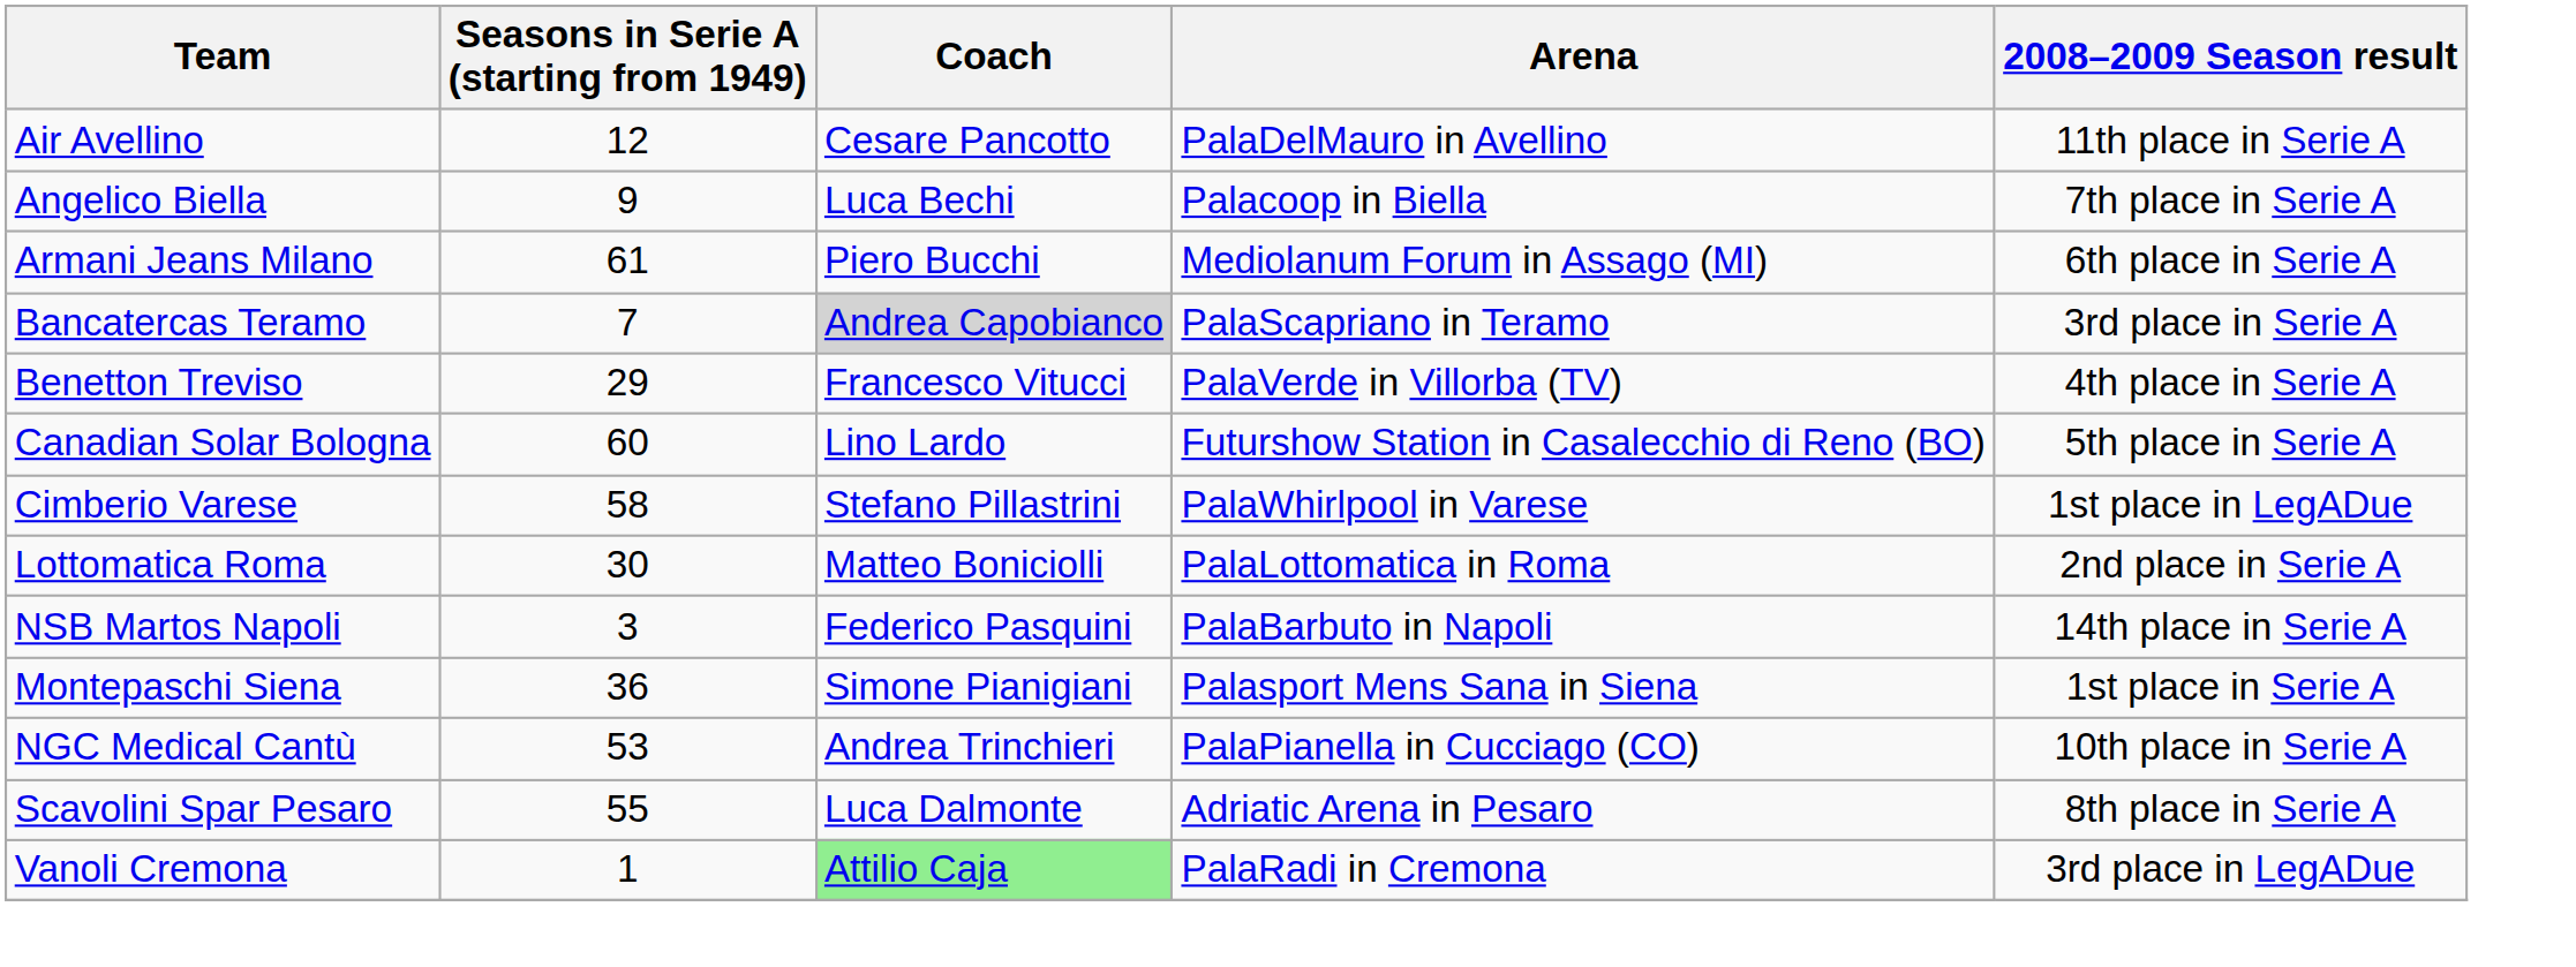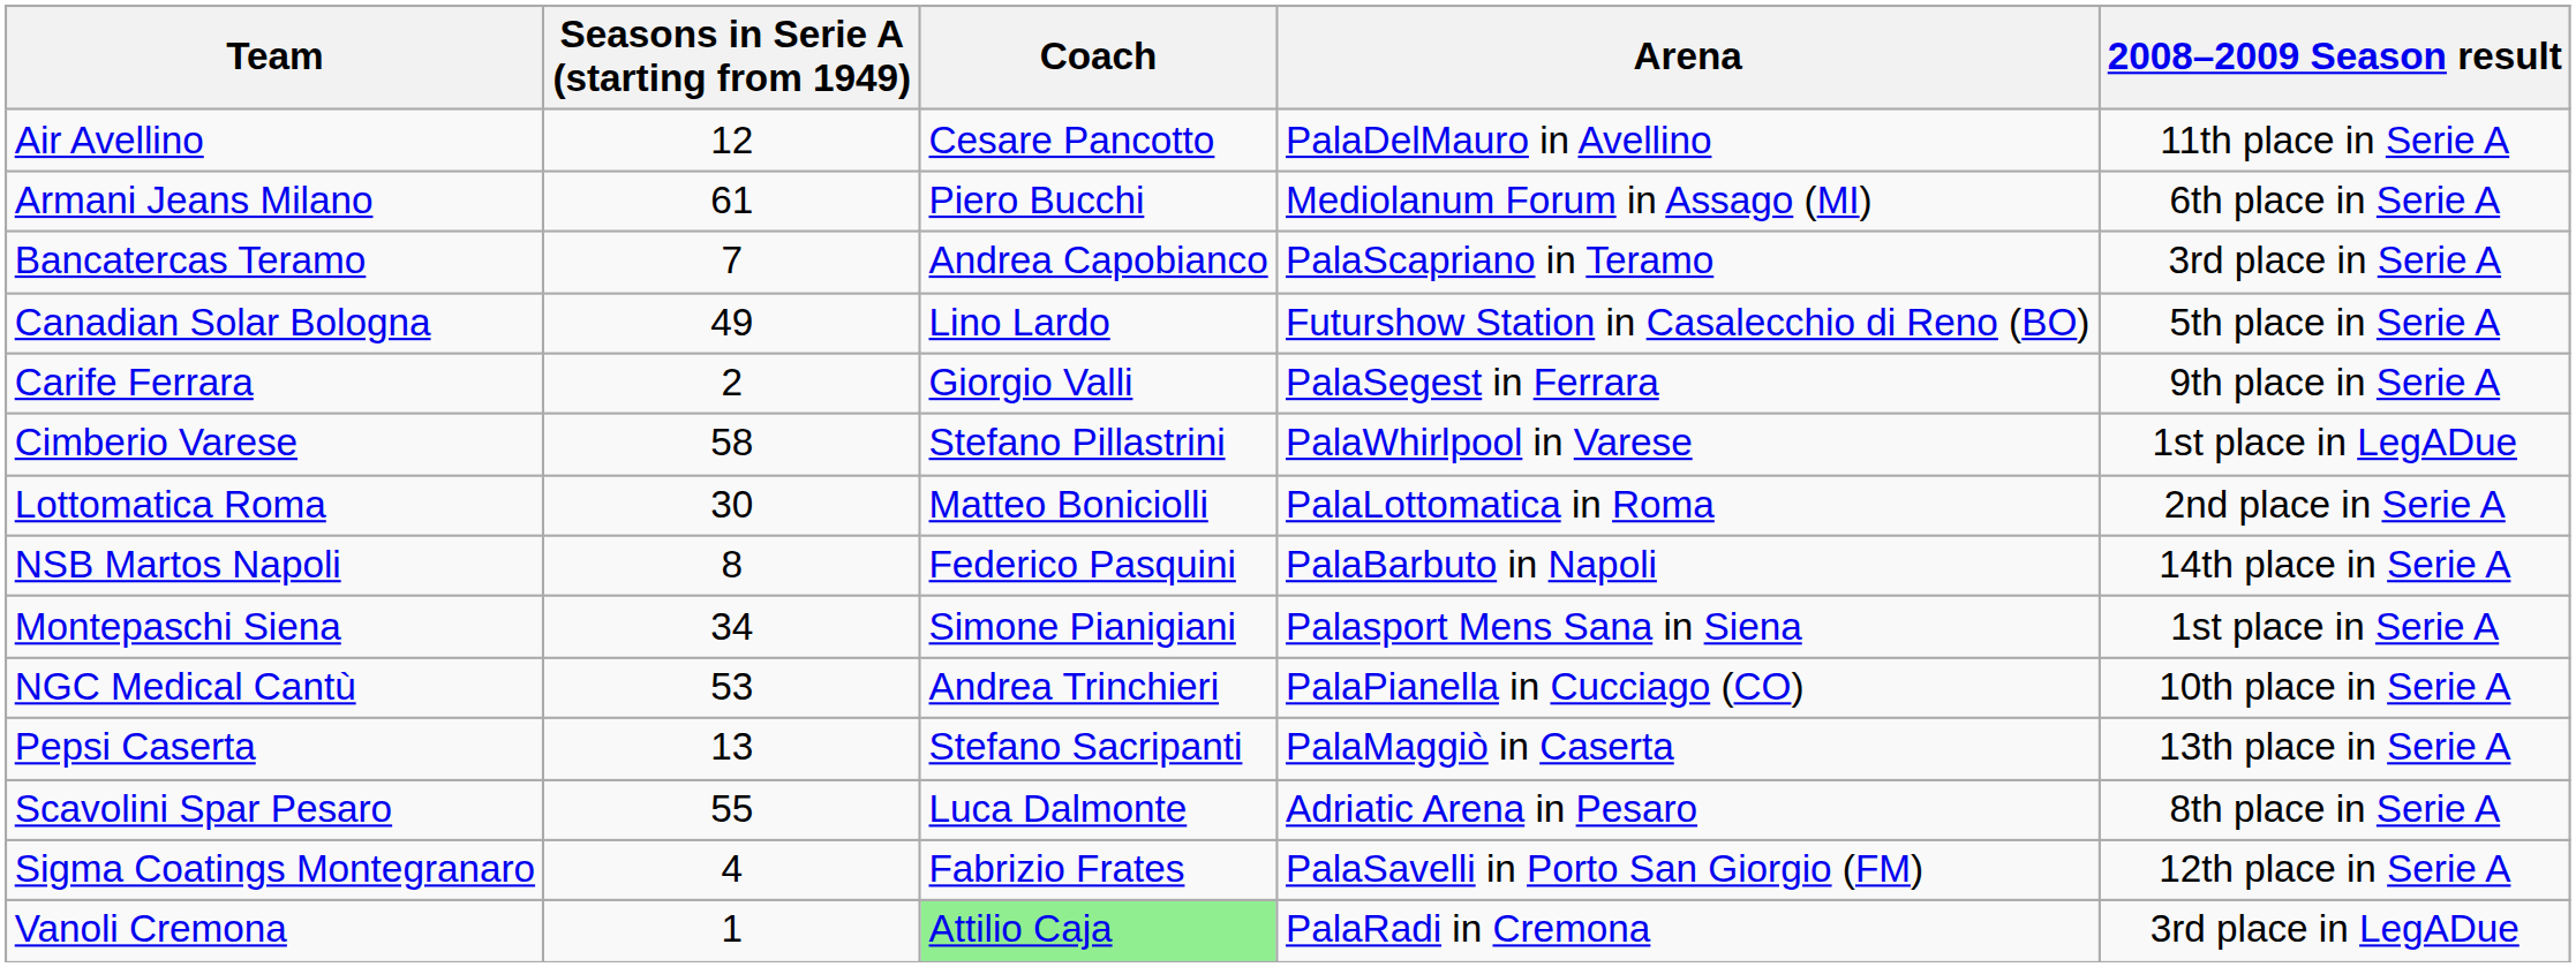 <table class="wikitable" border="1">
 <tr>
 <th>Team</th>
 <th>Seasons in Serie A<br> (starting from 1949)</th>
 <th>Coach</th>
 <th>Arena</th>
 <th><a href='#'>2008–2009 Season</a> result</th>
 </tr>
 <tr>
 <td><a href='#'>Air Avellino</a></td>
 <td align=center>12</td>
 <td><a href='#'>Cesare Pancotto</a></td>
 <td><a href='#'>PalaDelMauro</a> in <a href='#'>Avellino</a></td>
 <td align=center>11th place in <a href='#'>Serie A</a></td>
 </tr>
 <tr>
-<td><a href='#'>Angelico Biella</a></td>
-<td align=center>9</td>
-<td><a href='#'>Luca Bechi</a></td>
-<td><a href='#'>Palacoop</a> in <a href='#'>Biella</a></td>
-<td align=center>7th place in <a href='#'>Serie A</a></td>
-</tr>
-<tr>
 <td><a href='#'>Armani Jeans Milano</a></td>
 <td align=center>61</td>
 <td><a href='#'>Piero Bucchi</a></td>
 <td><a href='#'>Mediolanum Forum</a> in <a href='#'>Assago</a> (<a href='#'>MI</a>)</td>
 <td align=center>6th place in <a href='#'>Serie A</a></td>
 </tr>
 <tr>
 <td><a href='#'>Bancatercas Teramo</a></td>
 <td align=center>7</td>
-<td style="background: lightgrey;"><a href='#'>Andrea Capobianco</a></td>
+<td><a href='#'>Andrea Capobianco</a></td>
 <td><a href='#'>PalaScapriano</a> in <a href='#'>Teramo</a></td>
 <td align=center>3rd place in <a href='#'>Serie A</a></td>
 </tr>
 <tr>
-<td><a href='#'>Benetton Treviso</a></td>
-<td align=center>29</td>
-<td><a href='#'>Francesco Vitucci</a></td>
-<td><a href='#'>PalaVerde</a> in <a href='#'>Villorba</a> (<a href='#'>TV</a>)</td>
-<td align=center>4th place in <a href='#'>Serie A</a></td>
-</tr>
-<tr>
 <td><a href='#'>Canadian Solar Bologna</a></td>
-<td align=center>60</td>
+<td align=center>49</td>
 <td><a href='#'>Lino Lardo</a></td>
 <td><a href='#'>Futurshow Station</a> in <a href='#'>Casalecchio di Reno</a> (<a href='#'>BO</a>)</td>
 <td align=center>5th place in <a href='#'>Serie A</a></td>
+</tr>
+<tr>
+<td><a href='#'>Carife Ferrara</a></td>
+<td align=center>2</td>
+<td><a href='#'>Giorgio Valli</a></td>
+<td><a href='#'>PalaSegest</a> in <a href='#'>Ferrara</a></td>
+<td align=center>9th place in <a href='#'>Serie A</a></td>
 </tr>
 <tr>
 <td><a href='#'>Cimberio Varese</a></td>
 <td align=center>58</td>
 <td><a href='#'>Stefano Pillastrini</a></td>
 <td><a href='#'>PalaWhirlpool</a> in <a href='#'>Varese</a></td>
 <td align=center>1st place in <a href='#'>LegADue</a></td>
 </tr>
 <tr>
 <td><a href='#'>Lottomatica Roma</a></td>
 <td align=center>30</td>
 <td><a href='#'>Matteo Boniciolli</a></td>
 <td><a href='#'>PalaLottomatica</a> in <a href='#'>Roma</a></td>
 <td align=center>2nd place in <a href='#'>Serie A</a></td>
 </tr>
 <tr>
 <td><a href='#'>NSB Martos Napoli</a></td>
-<td align=center>3</td>
+<td align=center>8</td>
 <td><a href='#'>Federico Pasquini</a></td>
 <td><a href='#'>PalaBarbuto</a> in <a href='#'>Napoli</a></td>
 <td align=center>14th place in <a href='#'>Serie A</a></td>
 </tr>
 <tr>
 <td><a href='#'>Montepaschi Siena</a></td>
-<td align=center>36</td>
+<td align=center>34</td>
 <td><a href='#'>Simone Pianigiani</a></td>
 <td><a href='#'>Palasport Mens Sana</a> in <a href='#'>Siena</a></td>
 <td align=center>1st place in <a href='#'>Serie A</a></td>
 </tr>
 <tr>
 <td><a href='#'>NGC Medical Cantù</a></td>
 <td align=center>53</td>
 <td><a href='#'>Andrea Trinchieri</a></td>
 <td><a href='#'>PalaPianella</a> in <a href='#'>Cucciago</a> (<a href='#'>CO</a>)</td>
 <td align=center>10th place in <a href='#'>Serie A</a></td>
 </tr>
 <tr>
+<td><a href='#'>Pepsi Caserta</a></td>
+<td align=center>13</td>
+<td><a href='#'>Stefano Sacripanti</a></td>
+<td><a href='#'>PalaMaggiò</a> in <a href='#'>Caserta</a></td>
+<td align=center>13th place in <a href='#'>Serie A</a></td>
+</tr>
+<tr>
 <td><a href='#'>Scavolini Spar Pesaro</a></td>
 <td align=center>55</td>
 <td><a href='#'>Luca Dalmonte</a></td>
 <td><a href='#'>Adriatic Arena</a> in <a href='#'>Pesaro</a></td>
 <td align=center>8th place in <a href='#'>Serie A</a></td>
+</tr>
+<tr>
+<td><a href='#'>Sigma Coatings Montegranaro</a></td>
+<td align=center>4</td>
+<td><a href='#'>Fabrizio Frates</a></td>
+<td><a href='#'>PalaSavelli</a> in <a href='#'>Porto San Giorgio</a> (<a href='#'>FM</a>)</td>
+<td align=center>12th place in <a href='#'>Serie A</a></td>
 </tr>
 <tr>
 <td><a href='#'>Vanoli Cremona</a></td>
 <td align=center>1</td>
 <td style="background: lightgreen;"><a href='#'>Attilio Caja</a></td>
 <td><a href='#'>PalaRadi</a> in <a href='#'>Cremona</a></td>
 <td align=center>3rd place in <a href='#'>LegADue</a></td>
 </tr>
 <tr>
 </tr>
 </table>
